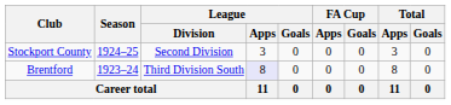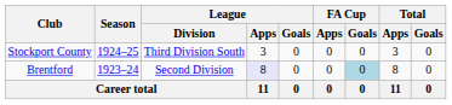 <table class="wikitable" style="text-align: center;">
 <tr>
 <th rowspan="2">Club</th>
 <th rowspan="2">Season</th>
 <th colspan="3">League</th>
 <th colspan="2">FA Cup</th>
 <th colspan="2">Total</th>
 </tr>
 <tr>
 <th>Division</th>
 <th>Apps</th>
 <th>Goals</th>
 <th>Apps</th>
 <th>Goals</th>
 <th>Apps</th>
 <th>Goals</th>
 </tr>
 <tr>
 <td><a href='#'>Stockport County</a></td>
 <td><a href='#'>1924–25</a></td>
-<td><a href='#'>Second Division</a></td>
+<td><a href='#'>Third Division South</a></td>
 <td>3</td>
 <td>0</td>
 <td>0</td>
 <td>0</td>
 <td>3</td>
 <td>0</td>
 </tr>
 <tr>
 <td><a href='#'>Brentford</a></td>
 <td><a href='#'>1923–24</a></td>
-<td><a href='#'>Third Division South</a></td>
+<td><a href='#'>Second Division</a></td>
 <td style="background: lavender;">8</td>
 <td>0</td>
 <td>0</td>
-<td>0</td>
+<td style="background: lightblue;">0</td>
 <td>8</td>
 <td>0</td>
 </tr>
 <tr>
 <th colspan="3">Career total</th>
 <th>11</th>
 <th>0</th>
 <th>0</th>
 <th>0</th>
 <th>11</th>
 <th>0</th>
 </tr>
 </table>
